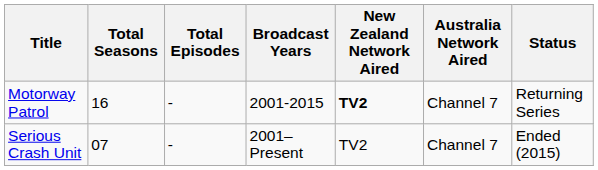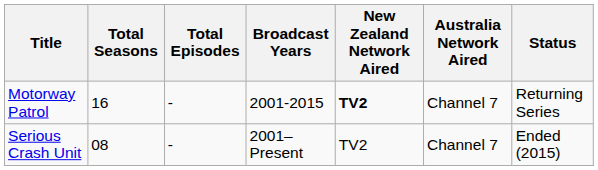 <table class="wikitable">
 <tr>
 <th>Title</th>
 <th>Total Seasons</th>
 <th>Total Episodes</th>
 <th>Broadcast Years</th>
 <th>New Zealand Network Aired</th>
 <th>Australia Network Aired</th>
 <th>Status</th>
 </tr>
 <tr>
 <td><a href='#'>Motorway Patrol</a></td>
 <td>16</td>
 <td>-</td>
 <td>2001-2015</td>
 <td><strong>TV2</strong></td>
 <td>Channel 7</td>
 <td>Returning Series</td>
 </tr>
 <tr>
 <td><a href='#'>Serious Crash Unit</a></td>
-<td>07</td>
+<td>08</td>
 <td>-</td>
 <td>2001–Present</td>
 <td>TV2</td>
 <td>Channel 7</td>
 <td>Ended (2015)</td>
 </tr>
 </table>
